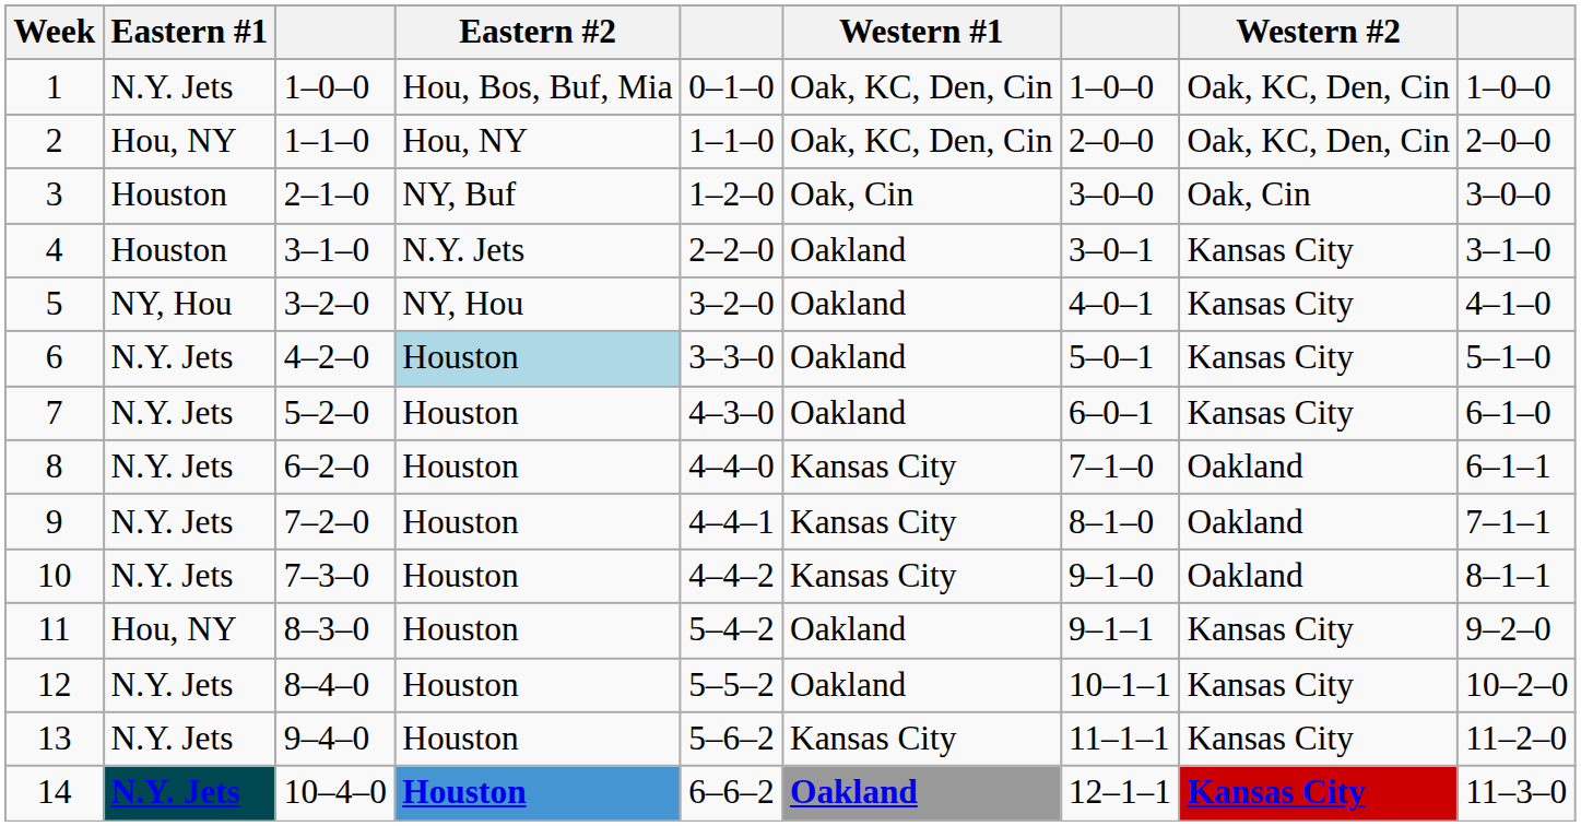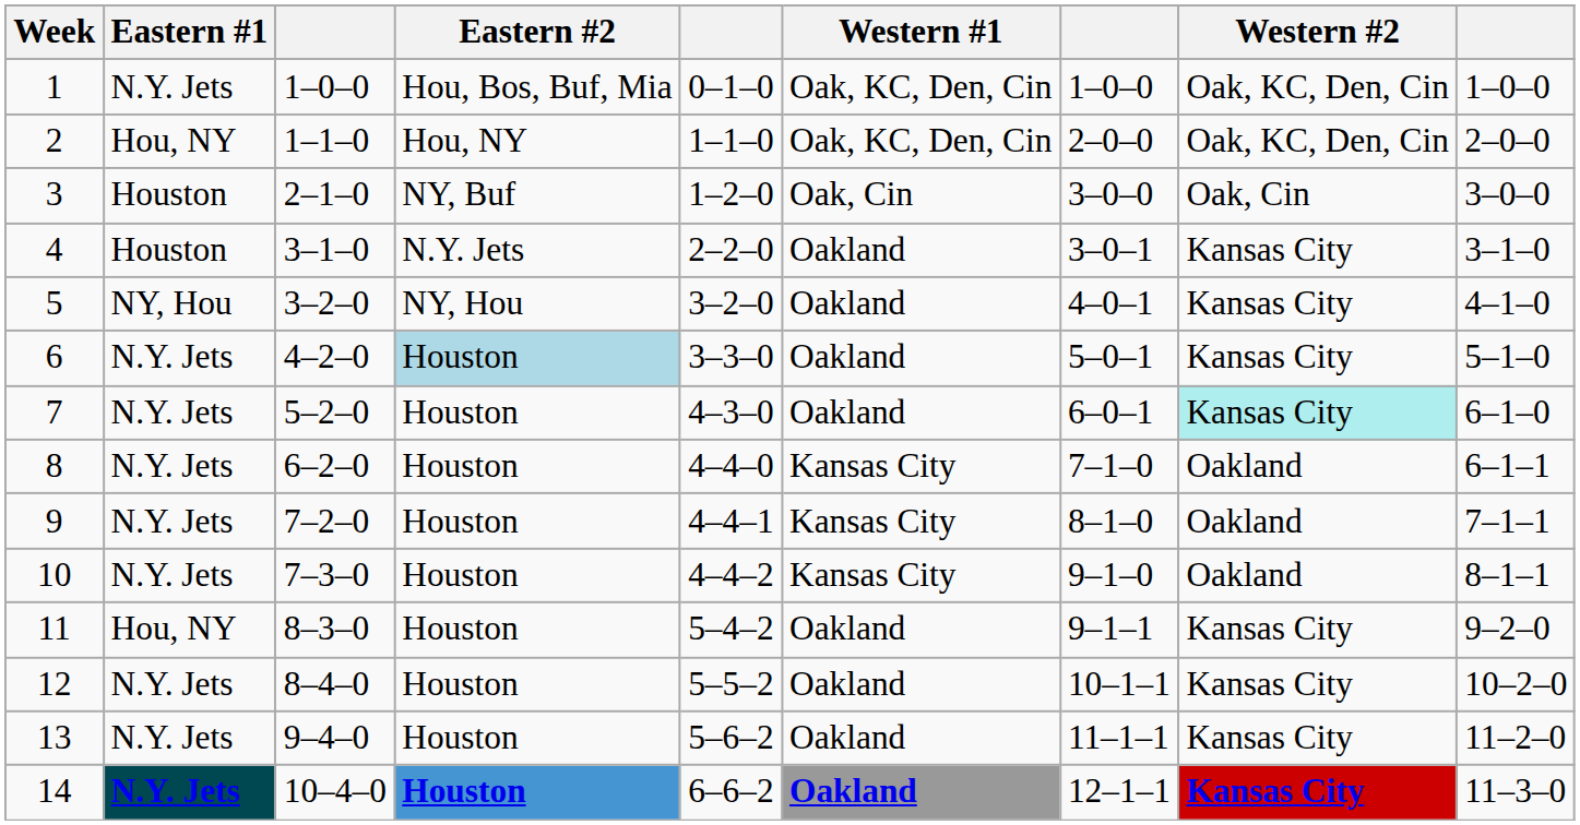 <table class="wikitable">
 <tr>
 <th>Week</th>
 <th>Eastern #1</th>
 <th></th>
 <th>Eastern #2</th>
 <th></th>
 <th>Western #1</th>
 <th></th>
 <th>Western #2</th>
 <th></th>
 </tr>
 <tr>
 <td align=center>1</td>
 <td>N.Y. Jets</td>
 <td>1–0–0</td>
 <td>Hou, Bos, Buf, Mia</td>
 <td>0–1–0</td>
 <td>Oak, KC, Den, Cin</td>
 <td>1–0–0</td>
 <td>Oak, KC, Den, Cin</td>
 <td>1–0–0</td>
 </tr>
 <tr>
 <td align=center>2</td>
 <td>Hou, NY</td>
 <td>1–1–0</td>
 <td>Hou, NY</td>
 <td>1–1–0</td>
 <td>Oak, KC, Den, Cin</td>
 <td>2–0–0</td>
 <td>Oak, KC, Den, Cin</td>
 <td>2–0–0</td>
 </tr>
 <tr>
 <td align=center>3</td>
 <td>Houston</td>
 <td>2–1–0</td>
 <td>NY, Buf</td>
 <td>1–2–0</td>
 <td>Oak, Cin</td>
 <td>3–0–0</td>
 <td>Oak, Cin</td>
 <td>3–0–0</td>
 </tr>
 <tr>
 <td align=center>4</td>
 <td>Houston</td>
 <td>3–1–0</td>
 <td>N.Y. Jets</td>
 <td>2–2–0</td>
 <td>Oakland</td>
 <td>3–0–1</td>
 <td>Kansas City</td>
 <td>3–1–0</td>
 </tr>
 <tr>
 <td align=center>5</td>
 <td>NY, Hou</td>
 <td>3–2–0</td>
 <td>NY, Hou</td>
 <td>3–2–0</td>
 <td>Oakland</td>
 <td>4–0–1</td>
 <td>Kansas City</td>
 <td>4–1–0</td>
 </tr>
 <tr>
 <td align=center>6</td>
 <td>N.Y. Jets</td>
 <td>4–2–0</td>
 <td style="background: lightblue;">Houston</td>
 <td>3–3–0</td>
 <td>Oakland</td>
 <td>5–0–1</td>
 <td>Kansas City</td>
 <td>5–1–0</td>
 </tr>
 <tr>
 <td align=center>7</td>
 <td>N.Y. Jets</td>
 <td>5–2–0</td>
 <td>Houston</td>
 <td>4–3–0</td>
 <td>Oakland</td>
 <td>6–0–1</td>
-<td>Kansas City</td>
+<td style="background: paleturquoise;">Kansas City</td>
 <td>6–1–0</td>
 </tr>
 <tr>
 <td align=center>8</td>
 <td>N.Y. Jets</td>
 <td>6–2–0</td>
 <td>Houston</td>
 <td>4–4–0</td>
 <td>Kansas City</td>
 <td>7–1–0</td>
 <td>Oakland</td>
 <td>6–1–1</td>
 </tr>
 <tr>
 <td align=center>9</td>
 <td>N.Y. Jets</td>
 <td>7–2–0</td>
 <td>Houston</td>
 <td>4–4–1</td>
 <td>Kansas City</td>
 <td>8–1–0</td>
 <td>Oakland</td>
 <td>7–1–1</td>
 </tr>
 <tr>
 <td align=center>10</td>
 <td>N.Y. Jets</td>
 <td>7–3–0</td>
 <td>Houston</td>
 <td>4–4–2</td>
 <td>Kansas City</td>
 <td>9–1–0</td>
 <td>Oakland</td>
 <td>8–1–1</td>
 </tr>
 <tr>
 <td align=center>11</td>
 <td>Hou, NY</td>
 <td>8–3–0</td>
 <td>Houston</td>
 <td>5–4–2</td>
 <td>Oakland</td>
 <td>9–1–1</td>
 <td>Kansas City</td>
 <td>9–2–0</td>
 </tr>
 <tr>
 <td align=center>12</td>
 <td>N.Y. Jets</td>
 <td>8–4–0</td>
 <td>Houston</td>
 <td>5–5–2</td>
 <td>Oakland</td>
 <td>10–1–1</td>
 <td>Kansas City</td>
 <td>10–2–0</td>
 </tr>
 <tr>
 <td align=center>13</td>
 <td>N.Y. Jets</td>
 <td>9–4–0</td>
 <td>Houston</td>
 <td>5–6–2</td>
-<td>Kansas City</td>
+<td>Oakland</td>
 <td>11–1–1</td>
 <td>Kansas City</td>
 <td>11–2–0</td>
 </tr>
 <tr>
 <td align=center>14</td>
 <td bgcolor="#004851"><strong><a href='#'><span>N.Y. Jets</span></a></strong></td>
 <td>10–4–0</td>
 <td bgcolor="#4495D2"><strong><a href='#'><span>Houston</span></a></strong></td>
 <td>6–6–2</td>
 <td bgcolor="#999999"><strong><a href='#'><span>Oakland</span></a></strong></td>
 <td>12–1–1</td>
 <td bgcolor="#CC0000"><strong><a href='#'><span>Kansas City</span></a></strong></td>
 <td>11–3–0</td>
 </tr>
 </table>
